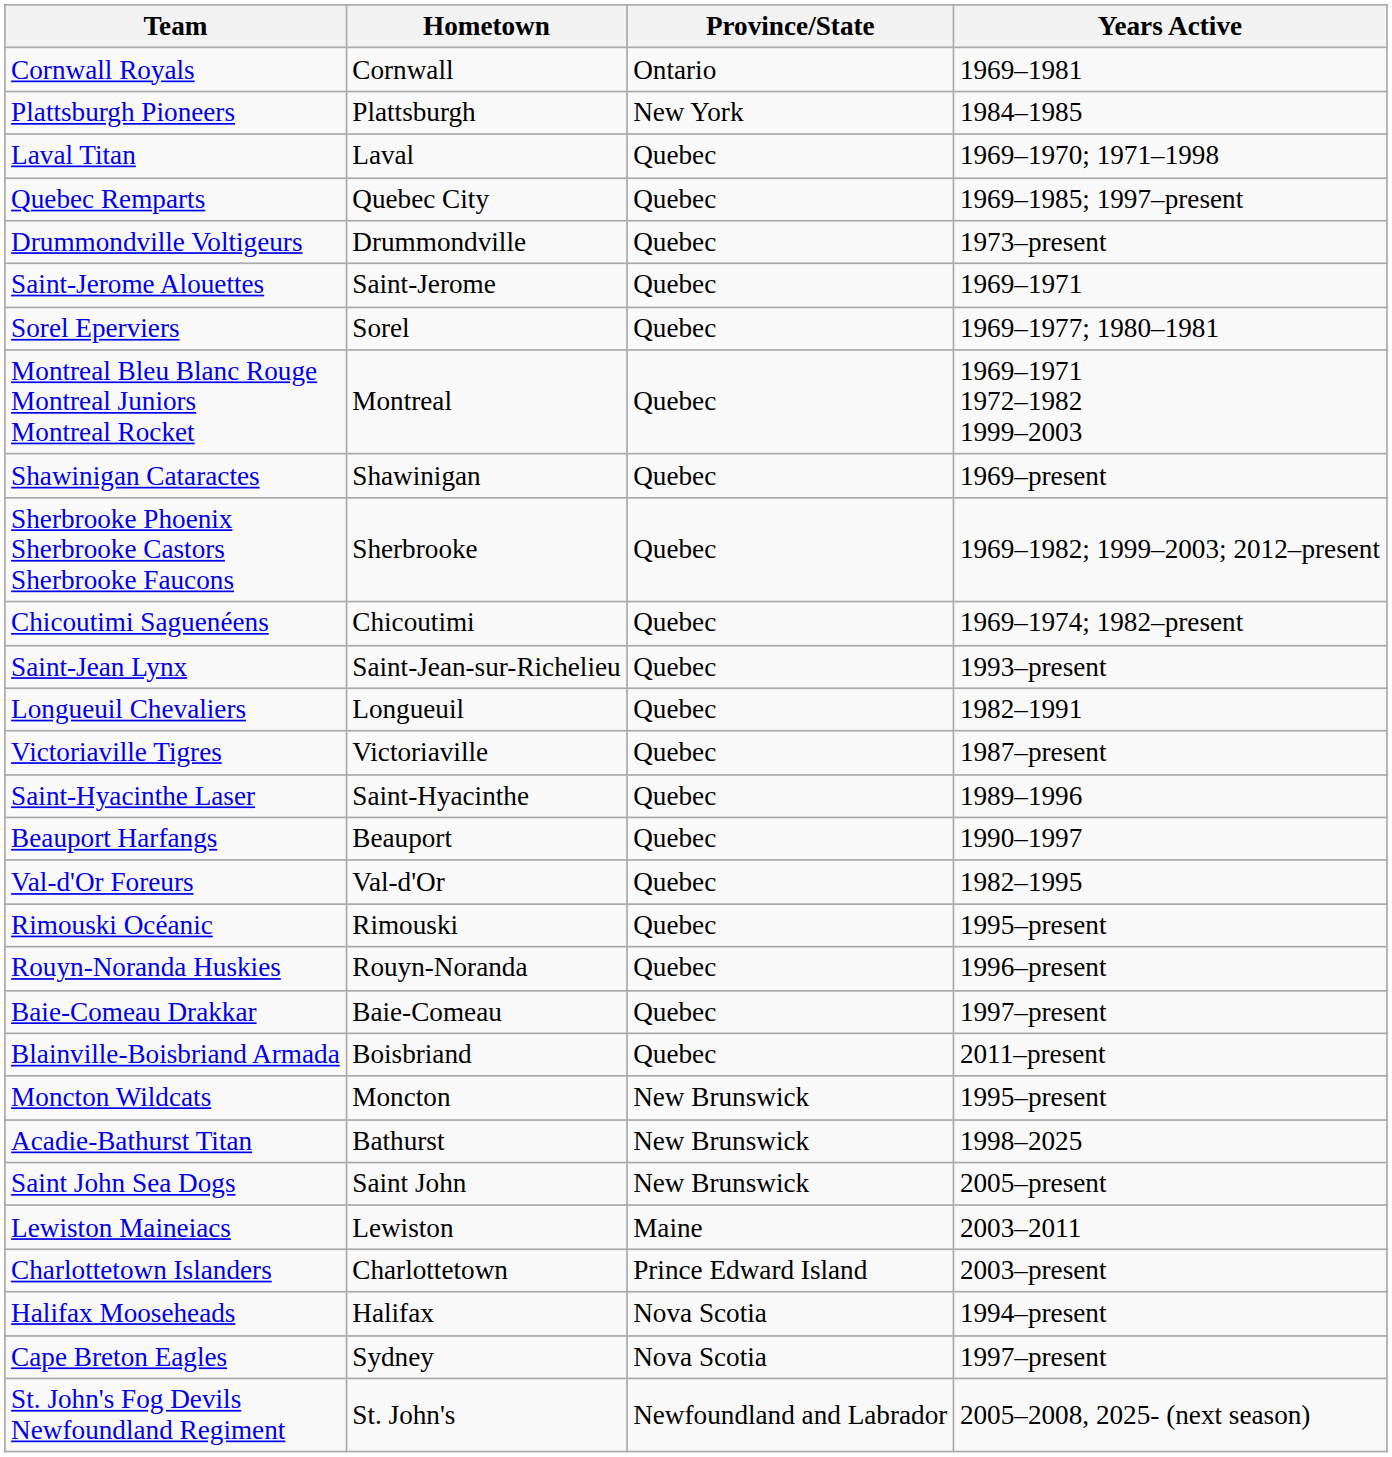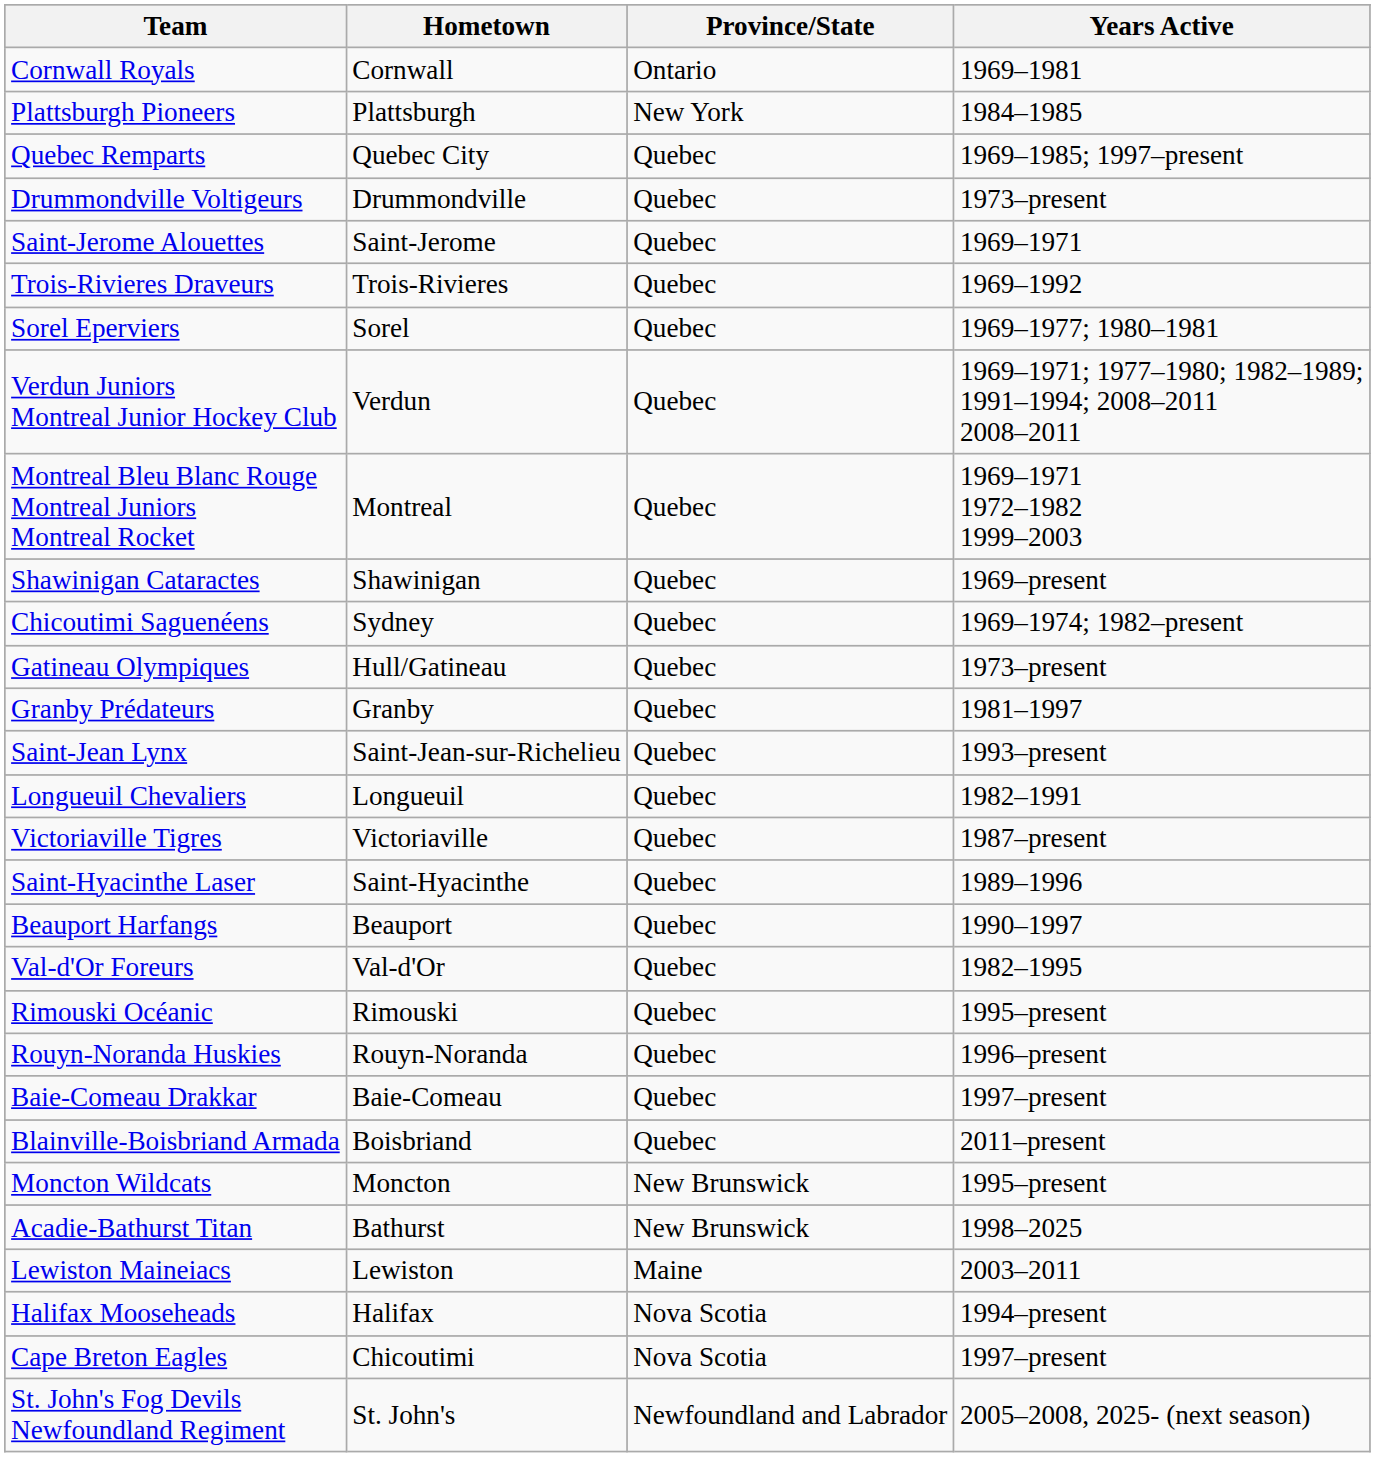 <table class="wikitable sortable">
 <tr>
 <th>Team</th>
 <th>Hometown</th>
 <th>Province/State</th>
 <th>Years Active</th>
 </tr>
 <tr>
 <td><a href='#'>Cornwall Royals</a></td>
 <td>Cornwall</td>
 <td>Ontario</td>
 <td>1969–1981</td>
 </tr>
 <tr>
 <td><a href='#'>Plattsburgh Pioneers</a></td>
 <td>Plattsburgh</td>
 <td>New York</td>
 <td>1984–1985</td>
 </tr>
 <tr>
-<td><a href='#'>Laval Titan</a></td>
-<td>Laval</td>
-<td>Quebec</td>
-<td>1969–1970; 1971–1998</td>
-</tr>
-<tr>
 <td><a href='#'>Quebec Remparts</a></td>
 <td>Quebec City</td>
 <td>Quebec</td>
 <td>1969–1985; 1997–present</td>
 </tr>
 <tr>
 <td><a href='#'>Drummondville Voltigeurs</a></td>
 <td>Drummondville</td>
 <td>Quebec</td>
 <td>1973–present</td>
 </tr>
 <tr>
 <td><a href='#'>Saint-Jerome Alouettes</a></td>
 <td>Saint-Jerome</td>
 <td>Quebec</td>
 <td>1969–1971</td>
 </tr>
 <tr>
+<td><a href='#'>Trois-Rivieres Draveurs</a></td>
+<td>Trois-Rivieres</td>
+<td>Quebec</td>
+<td>1969–1992</td>
+</tr>
+<tr>
 <td><a href='#'>Sorel Eperviers</a></td>
 <td>Sorel</td>
 <td>Quebec</td>
 <td>1969–1977; 1980–1981</td>
+</tr>
+<tr>
+<td><a href='#'>Verdun Juniors</a><br><a href='#'>Montreal Junior Hockey Club</a></td>
+<td>Verdun</td>
+<td>Quebec</td>
+<td>1969–1971; 1977–1980; 1982–1989;<br>1991–1994; 2008–2011<br>2008–2011</td>
 </tr>
 <tr>
 <td><a href='#'>Montreal Bleu Blanc Rouge</a><br><a href='#'>Montreal Juniors</a><br><a href='#'>Montreal Rocket</a></td>
 <td>Montreal</td>
 <td>Quebec</td>
 <td>1969–1971<br>1972–1982<br>1999–2003</td>
 </tr>
 <tr>
 <td><a href='#'>Shawinigan Cataractes</a></td>
 <td>Shawinigan</td>
 <td>Quebec</td>
 <td>1969–present</td>
 </tr>
 <tr>
-<td><a href='#'>Sherbrooke Phoenix</a><br><a href='#'>Sherbrooke Castors</a><br><a href='#'>Sherbrooke Faucons</a></td>
-<td>Sherbrooke</td>
+<td><a href='#'>Chicoutimi Saguenéens</a></td>
+<td>Sydney</td>
 <td>Quebec</td>
-<td>1969–1982; 1999–2003; 2012–present</td>
+<td>1969–1974; 1982–present</td>
 </tr>
 <tr>
-<td><a href='#'>Chicoutimi Saguenéens</a></td>
-<td>Chicoutimi</td>
+<td><a href='#'>Gatineau Olympiques</a></td>
+<td>Hull/Gatineau</td>
 <td>Quebec</td>
-<td>1969–1974; 1982–present</td>
+<td>1973–present</td>
+</tr>
+<tr>
+<td><a href='#'>Granby Prédateurs</a></td>
+<td>Granby</td>
+<td>Quebec</td>
+<td>1981–1997</td>
 </tr>
 <tr>
 <td><a href='#'>Saint-Jean Lynx</a></td>
 <td>Saint-Jean-sur-Richelieu</td>
 <td>Quebec</td>
 <td>1993–present</td>
 </tr>
 <tr>
 <td><a href='#'>Longueuil Chevaliers</a></td>
 <td>Longueuil</td>
 <td>Quebec</td>
 <td>1982–1991</td>
 </tr>
 <tr>
 <td><a href='#'>Victoriaville Tigres</a></td>
 <td>Victoriaville</td>
 <td>Quebec</td>
 <td>1987–present</td>
 </tr>
 <tr>
 <td><a href='#'>Saint-Hyacinthe Laser</a></td>
 <td>Saint-Hyacinthe</td>
 <td>Quebec</td>
 <td>1989–1996</td>
 </tr>
 <tr>
 <td><a href='#'>Beauport Harfangs</a></td>
 <td>Beauport</td>
 <td>Quebec</td>
 <td>1990–1997</td>
 </tr>
 <tr>
 <td><a href='#'>Val-d'Or Foreurs</a></td>
 <td>Val-d'Or</td>
 <td>Quebec</td>
 <td>1982–1995</td>
 </tr>
 <tr>
 <td><a href='#'>Rimouski Océanic</a></td>
 <td>Rimouski</td>
 <td>Quebec</td>
 <td>1995–present</td>
 </tr>
 <tr>
 <td><a href='#'>Rouyn-Noranda Huskies</a></td>
 <td>Rouyn-Noranda</td>
 <td>Quebec</td>
 <td>1996–present</td>
 </tr>
 <tr>
 <td><a href='#'>Baie-Comeau Drakkar</a></td>
 <td>Baie-Comeau</td>
 <td>Quebec</td>
 <td>1997–present</td>
 </tr>
 <tr>
 <td><a href='#'>Blainville-Boisbriand Armada</a></td>
 <td>Boisbriand</td>
 <td>Quebec</td>
 <td>2011–present</td>
 </tr>
 <tr>
 <td><a href='#'>Moncton Wildcats</a></td>
 <td>Moncton</td>
 <td>New Brunswick</td>
 <td>1995–present</td>
 </tr>
 <tr>
 <td><a href='#'>Acadie-Bathurst Titan</a></td>
 <td>Bathurst</td>
 <td>New Brunswick</td>
 <td>1998–2025</td>
 </tr>
 <tr>
-<td><a href='#'>Saint John Sea Dogs</a></td>
-<td>Saint John</td>
-<td>New Brunswick</td>
-<td>2005–present</td>
-</tr>
-<tr>
 <td><a href='#'>Lewiston Maineiacs</a></td>
 <td>Lewiston</td>
 <td>Maine</td>
 <td>2003–2011</td>
-</tr>
-<tr>
-<td><a href='#'>Charlottetown Islanders</a></td>
-<td>Charlottetown</td>
-<td>Prince Edward Island</td>
-<td>2003–present</td>
 </tr>
 <tr>
 <td><a href='#'>Halifax Mooseheads</a></td>
 <td>Halifax</td>
 <td>Nova Scotia</td>
 <td>1994–present</td>
 </tr>
 <tr>
 <td><a href='#'>Cape Breton Eagles</a></td>
-<td>Sydney</td>
+<td>Chicoutimi</td>
 <td>Nova Scotia</td>
 <td>1997–present</td>
 </tr>
 <tr>
 <td><a href='#'>St. John's Fog Devils</a><br><a href='#'>Newfoundland Regiment</a></td>
 <td>St. John's</td>
 <td>Newfoundland and Labrador</td>
 <td>2005–2008, 2025- (next season)</td>
 </tr>
 </table>
